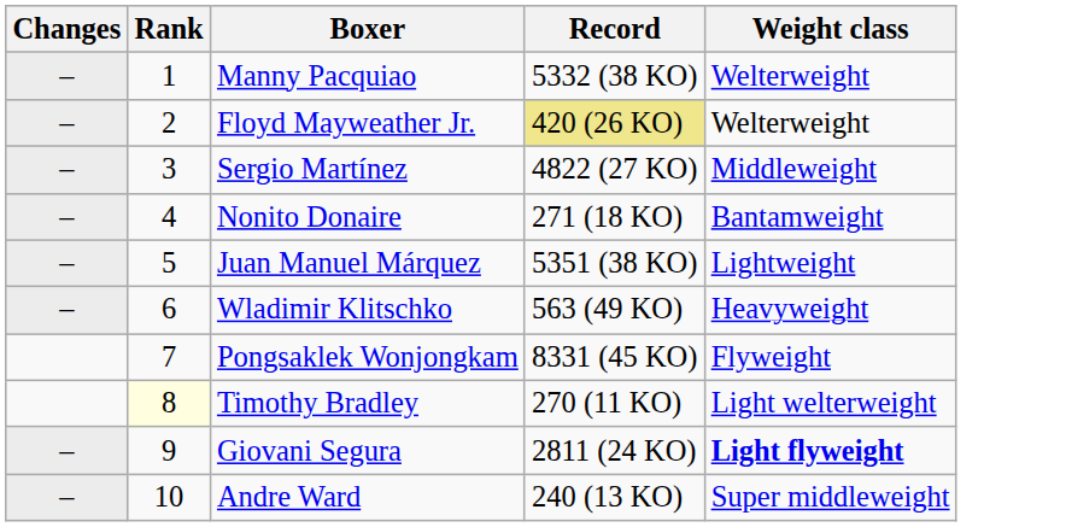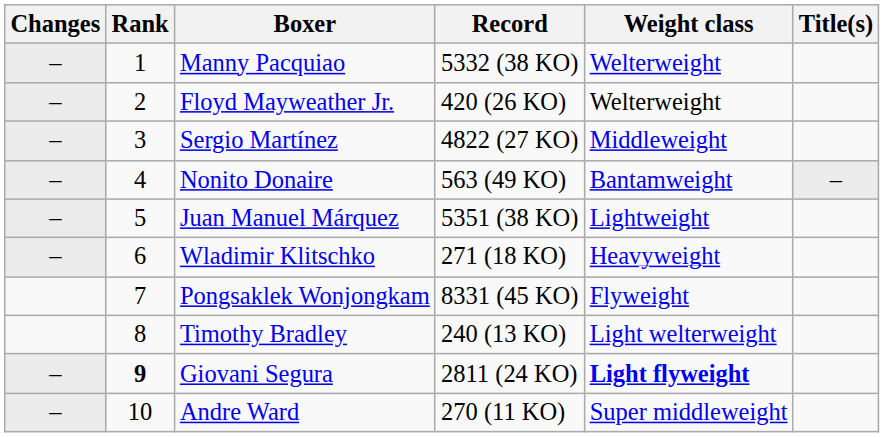 <table class="wikitable ">
 <tr>
 <th>Changes</th>
 <th>Rank</th>
 <th>Boxer</th>
 <th>Record</th>
 <th>Weight class</th>
+<th>Title(s)</th>
 </tr>
 <tr>
 <td align=center bgcolor=#ECECEC>–</td>
 <td align=center>1</td>
 <td><a href='#'>Manny Pacquiao</a></td>
 <td>5332 (38 KO)</td>
 <td><a href='#'>Welterweight</a></td>
+<td></td>
 </tr>
 <tr>
 <td align=center bgcolor=#ECECEC>–</td>
 <td align=center>2</td>
 <td><a href='#'>Floyd Mayweather Jr.</a></td>
-<td style="background: khaki;">420 (26 KO)</td>
+<td>420 (26 KO)</td>
 <td>Welterweight</td>
+<td></td>
 </tr>
 <tr>
 <td align=center bgcolor=#ECECEC>–</td>
 <td align=center>3</td>
 <td><a href='#'>Sergio Martínez</a></td>
 <td>4822 (27 KO)</td>
 <td><a href='#'>Middleweight</a></td>
+<td></td>
 </tr>
 <tr>
 <td align=center bgcolor=#ECECEC>–</td>
 <td align=center>4</td>
 <td><a href='#'>Nonito Donaire</a></td>
-<td>271 (18 KO)</td>
+<td>563 (49 KO)</td>
 <td><a href='#'>Bantamweight</a></td>
+<td align=center bgcolor=#ECECEC data-sort-value="Z">–</td>
 </tr>
 <tr>
 <td align=center bgcolor=#ECECEC>–</td>
 <td align=center>5</td>
 <td><a href='#'>Juan Manuel Márquez</a></td>
 <td>5351 (38 KO)</td>
 <td><a href='#'>Lightweight</a></td>
+<td></td>
 </tr>
 <tr>
 <td align=center bgcolor=#ECECEC>–</td>
 <td align=center>6</td>
 <td><a href='#'>Wladimir Klitschko</a></td>
-<td>563 (49 KO)</td>
+<td>271 (18 KO)</td>
 <td><a href='#'>Heavyweight</a></td>
+<td></td>
 </tr>
 <tr>
 <td align=center></td>
 <td align=center>7</td>
 <td><a href='#'>Pongsaklek Wonjongkam</a></td>
 <td>8331 (45 KO)</td>
 <td><a href='#'>Flyweight</a></td>
+<td></td>
 </tr>
 <tr>
 <td align=center></td>
-<td align=center style="background: lightyellow;">8</td>
+<td align=center>8</td>
 <td><a href='#'>Timothy Bradley</a></td>
-<td>270 (11 KO)</td>
+<td>240 (13 KO)</td>
 <td><a href='#'>Light welterweight</a></td>
+<td></td>
 </tr>
 <tr>
 <td align=center bgcolor=#ECECEC>–</td>
-<td align=center>9</td>
+<td align=center><strong>9</strong></td>
 <td><a href='#'>Giovani Segura</a></td>
 <td>2811 (24 KO)</td>
 <td><strong><a href='#'>Light flyweight</a></strong></td>
+<td></td>
 </tr>
 <tr>
 <td align=center bgcolor=#ECECEC>–</td>
 <td align=center>10</td>
 <td><a href='#'>Andre Ward</a></td>
-<td>240 (13 KO)</td>
+<td>270 (11 KO)</td>
 <td><a href='#'>Super middleweight</a></td>
+<td></td>
 </tr>
 </table>
